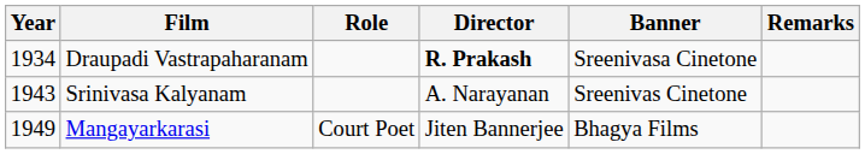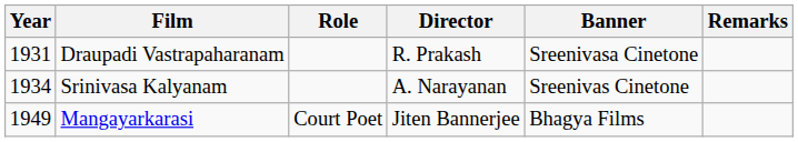 <table class="wikitable">
 <tr>
 <th>Year</th>
 <th>Film</th>
 <th>Role</th>
 <th>Director</th>
 <th>Banner</th>
 <th>Remarks</th>
 </tr>
 <tr --->
-<td>1934</td>
+<td>1931</td>
 <td>Draupadi Vastrapaharanam</td>
 <td></td>
-<td><strong>R. Prakash</strong></td>
+<td>R. Prakash</td>
 <td>Sreenivasa Cinetone</td>
 <td></td>
 </tr>
 <tr>
-<td>1943</td>
+<td>1934</td>
 <td>Srinivasa Kalyanam</td>
 <td></td>
 <td>A. Narayanan</td>
 <td>Sreenivas Cinetone</td>
 <td></td>
 </tr>
 <tr>
 <td>1949</td>
 <td><a href='#'>Mangayarkarasi</a></td>
 <td>Court Poet</td>
 <td>Jiten Bannerjee</td>
 <td>Bhagya Films</td>
 <td></td>
 </tr>
 </table>
